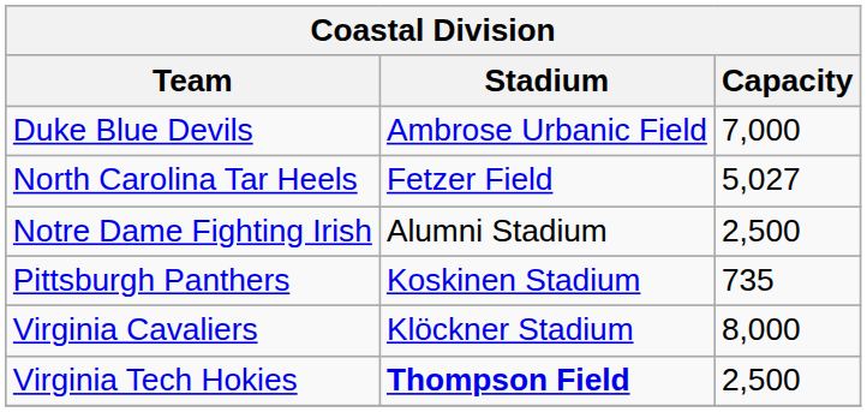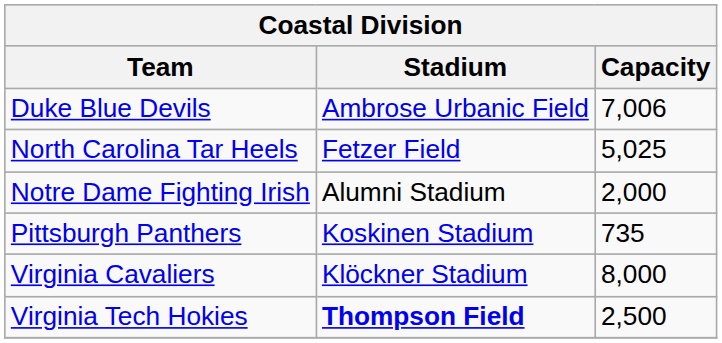 <table class="wikitable" style="text-align:left">
 <tr>
 <th colspan=3>Coastal Division</th>
 </tr>
 <tr>
 <th>Team</th>
 <th>Stadium</th>
 <th>Capacity</th>
 </tr>
 <tr>
 <td><a href='#'>Duke Blue Devils</a></td>
 <td><a href='#'>Ambrose Urbanic Field</a></td>
-<td>7,000</td>
+<td>7,006</td>
 </tr>
 <tr>
 <td><a href='#'>North Carolina Tar Heels</a></td>
 <td><a href='#'>Fetzer Field</a></td>
-<td>5,027</td>
+<td>5,025</td>
 </tr>
 <tr>
 <td><a href='#'>Notre Dame Fighting Irish</a></td>
 <td>Alumni Stadium</td>
-<td>2,500</td>
+<td>2,000</td>
 </tr>
 <tr>
 <td><a href='#'>Pittsburgh Panthers</a></td>
 <td><a href='#'>Koskinen Stadium</a></td>
 <td>735</td>
 </tr>
 <tr>
 <td><a href='#'>Virginia Cavaliers</a></td>
 <td><a href='#'>Klöckner Stadium</a></td>
 <td>8,000</td>
 </tr>
 <tr>
 <td><a href='#'>Virginia Tech Hokies</a></td>
 <td><strong><a href='#'>Thompson Field</a></strong></td>
 <td>2,500</td>
 </tr>
 <tr>
 </tr>
 </table>
